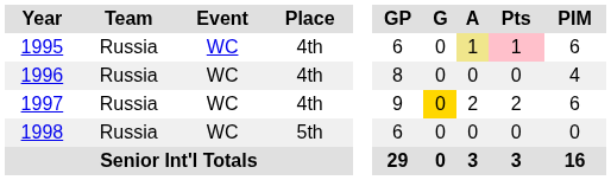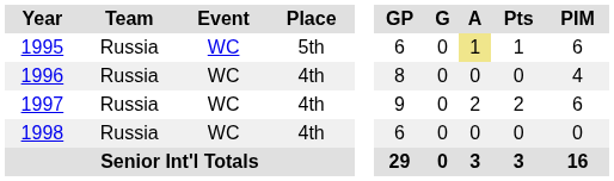 <table BORDER="0" CELLPADDING="3" CELLSPACING="0" width=40%>
 <tr ALIGN="center" bgcolor="#e0e0e0">
 <th>Year</th>
 <th>Team</th>
 <th>Event</th>
 <th>Place</th>
 <th ALIGN="center" rowspan="99" bgcolor="#ffffff"> </th>
 <th>GP</th>
 <th>G</th>
 <th>A</th>
 <th>Pts</th>
 <th>PIM</th>
 </tr>
 <tr ALIGN="center">
 <td><a href='#'>1995</a></td>
 <td>Russia</td>
 <td><a href='#'>WC</a></td>
-<td>4th</td>
+<td>5th</td>
 <td>6</td>
 <td>0</td>
 <td style="background: khaki;">1</td>
-<td style="background: pink;">1</td>
+<td>1</td>
 <td>6</td>
 </tr>
 <tr ALIGN="center" bgcolor="#f0f0f0">
 <td><a href='#'>1996</a></td>
 <td>Russia</td>
 <td>WC</td>
 <td>4th</td>
 <td>8</td>
 <td>0</td>
 <td>0</td>
 <td>0</td>
 <td>4</td>
 </tr>
 <tr ALIGN="center">
 <td><a href='#'>1997</a></td>
 <td>Russia</td>
 <td>WC</td>
 <td>4th</td>
 <td>9</td>
-<td style="background: gold;">0</td>
+<td>0</td>
 <td>2</td>
 <td>2</td>
 <td>6</td>
 </tr>
 <tr ALIGN="center" bgcolor="#f0f0f0">
 <td><a href='#'>1998</a></td>
 <td>Russia</td>
 <td>WC</td>
-<td>5th</td>
+<td>4th</td>
 <td>6</td>
 <td>0</td>
 <td>0</td>
 <td>0</td>
 <td>0</td>
 </tr>
 <tr ALIGN="center" bgcolor="#e0e0e0">
 <th colspan=4>Senior Int'l Totals</th>
 <th>29</th>
 <th>0</th>
 <th>3</th>
 <th>3</th>
 <th>16</th>
 </tr>
 </table>
